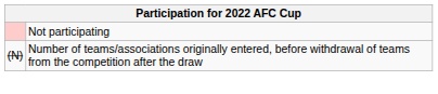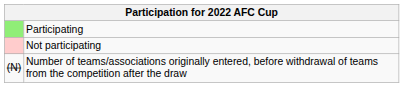 <table class="wikitable">
 <tr>
 <th bgcolor=#f7f8ff colspan=2>Participation for 2022 AFC Cup</th>
+</tr>
+<tr>
+<td bgcolor=#90ee77 width=20></td>
+<td>Participating</td>
 </tr>
 <tr>
 <td bgcolor=#ffcccc width=20></td>
 <td>Not participating</td>
 </tr>
 <tr>
 <td align=center width=20><s>(N)</s></td>
 <td>Number of teams/associations originally entered, before withdrawal of teams from the competition after the draw</td>
 </tr>
 </table>
